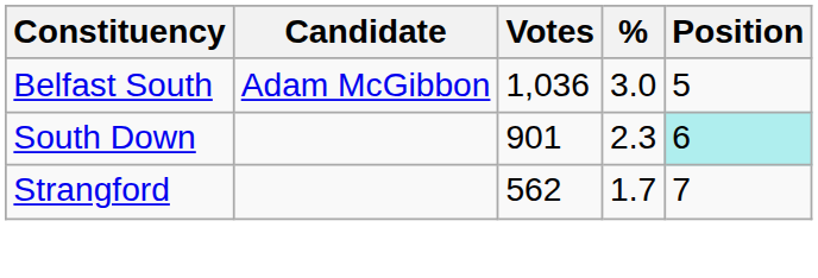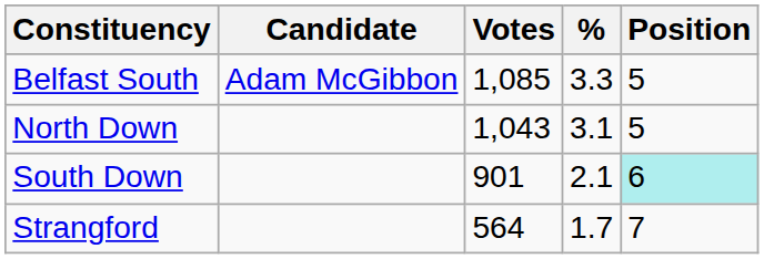 <table class="wikitable sortable">
 <tr>
 <th>Constituency</th>
 <th>Candidate</th>
 <th>Votes</th>
 <th>%</th>
 <th>Position</th>
 </tr>
 <tr>
 <td><a href='#'>Belfast South</a></td>
 <td><a href='#'>Adam McGibbon</a></td>
-<td>1,036</td>
-<td>3.0</td>
+<td>1,085</td>
+<td>3.3</td>
+<td>5</td>
+</tr>
+<tr>
+<td><a href='#'>North Down</a></td>
+<td></td>
+<td>1,043</td>
+<td>3.1</td>
 <td>5</td>
 </tr>
 <tr>
 <td><a href='#'>South Down</a></td>
 <td></td>
 <td>901</td>
-<td>2.3</td>
+<td>2.1</td>
 <td style="background: paleturquoise;">6</td>
 </tr>
 <tr>
 <td><a href='#'>Strangford</a></td>
 <td></td>
-<td>562</td>
+<td>564</td>
 <td>1.7</td>
 <td>7</td>
 </tr>
 </table>
